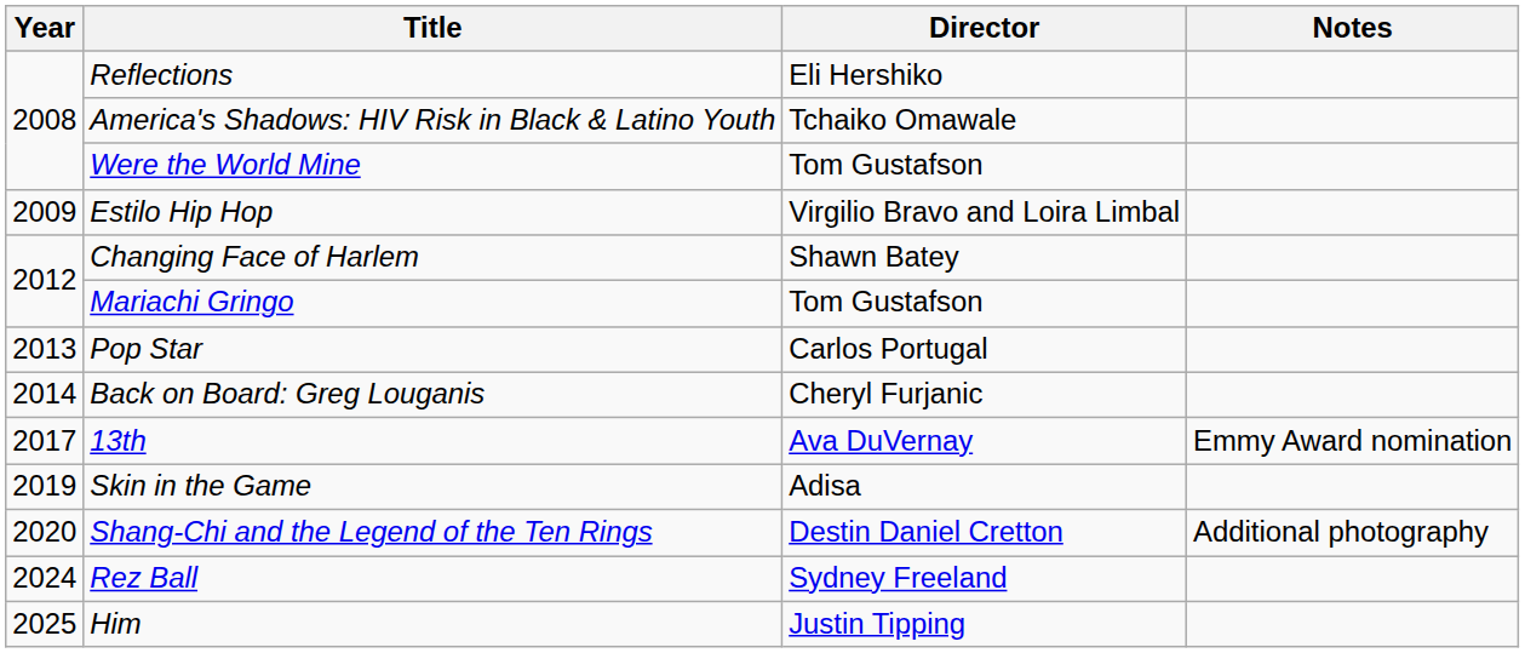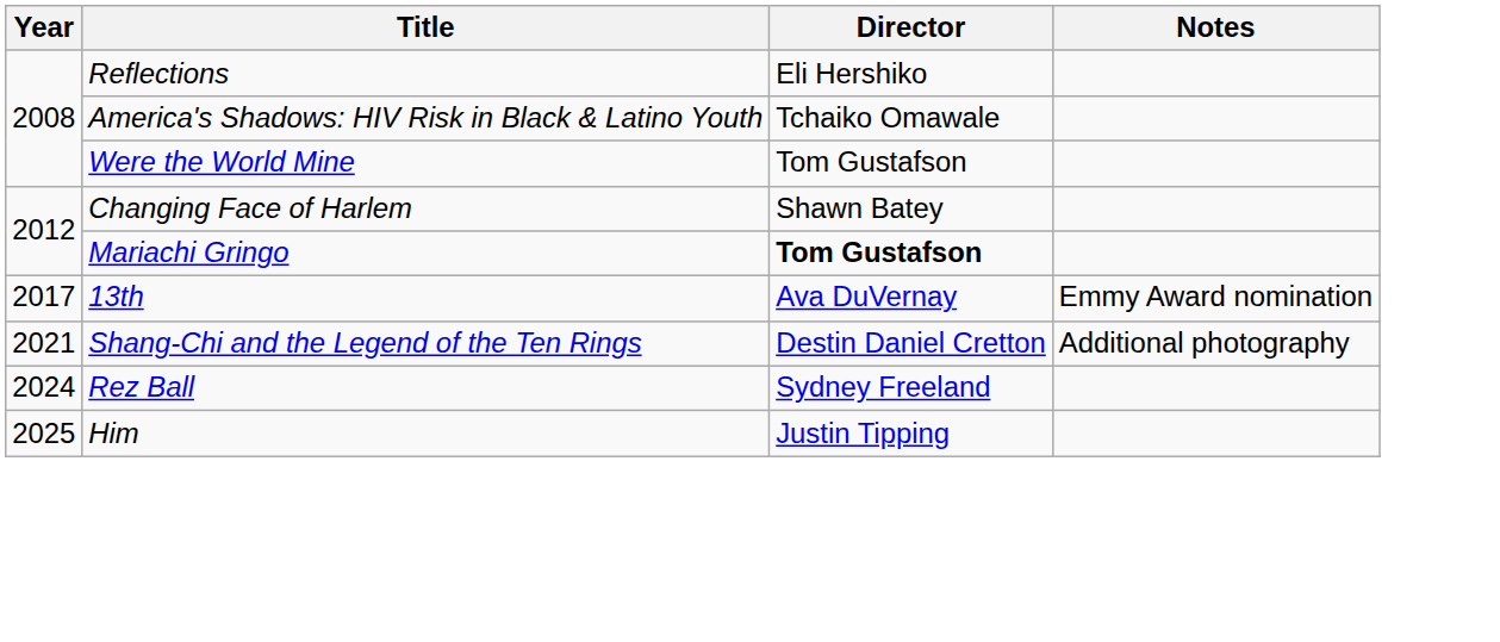 <table class="wikitable sortable">
 <tr>
 <th>Year</th>
 <th>Title</th>
 <th>Director</th>
 <th class="unsortable">Notes</th>
 </tr>
 <tr>
 <td rowspan=3>2008</td>
 <td><em>Reflections</em></td>
 <td>Eli Hershiko</td>
 <td></td>
 </tr>
 <tr>
 <td><em>America's Shadows: HIV Risk in Black & Latino Youth</em></td>
 <td>Tchaiko Omawale</td>
 <td></td>
 </tr>
 <tr>
 <td><em><a href='#'>Were the World Mine</a></em></td>
 <td>Tom Gustafson</td>
 <td></td>
 </tr>
 <tr>
-<td>2009</td>
-<td><em>Estilo Hip Hop</em></td>
-<td>Virgilio Bravo and Loira Limbal</td>
-<td></td>
-</tr>
-<tr>
 <td rowspan=2>2012</td>
 <td><em>Changing Face of Harlem</em></td>
 <td>Shawn Batey</td>
 <td></td>
 </tr>
 <tr>
 <td><em><a href='#'>Mariachi Gringo</a></em></td>
-<td>Tom Gustafson</td>
-<td></td>
-</tr>
-<tr>
-<td>2013</td>
-<td><em>Pop Star</em></td>
-<td>Carlos Portugal</td>
-<td></td>
-</tr>
-<tr>
-<td>2014</td>
-<td><em>Back on Board: Greg Louganis</em></td>
-<td>Cheryl Furjanic</td>
+<td><strong>Tom Gustafson</strong></td>
 <td></td>
 </tr>
 <tr>
 <td>2017</td>
 <td><em><a href='#'>13th</a></em></td>
 <td><a href='#'>Ava DuVernay</a></td>
 <td>Emmy Award nomination</td>
 </tr>
 <tr>
-<td>2019</td>
-<td><em>Skin in the Game</em></td>
-<td>Adisa</td>
-<td></td>
-</tr>
-<tr>
-<td>2020</td>
+<td>2021</td>
 <td><em><a href='#'>Shang-Chi and the Legend of the Ten Rings</a></em></td>
 <td><a href='#'>Destin Daniel Cretton</a></td>
 <td>Additional photography</td>
 </tr>
 <tr>
 <td>2024</td>
 <td><em><a href='#'>Rez Ball</a></em></td>
 <td><a href='#'>Sydney Freeland</a></td>
 <td></td>
 </tr>
 <tr>
 <td>2025</td>
 <td><em>Him</em></td>
 <td><a href='#'>Justin Tipping</a></td>
 <td></td>
 </tr>
 </table>
